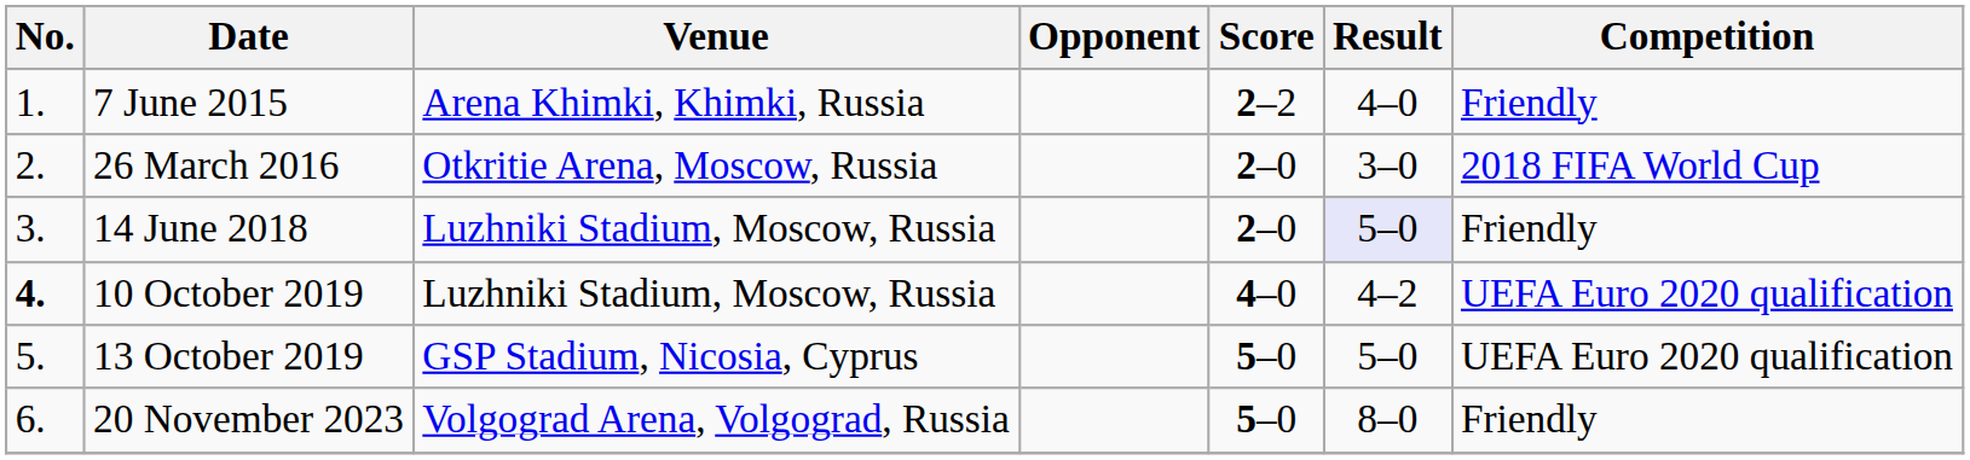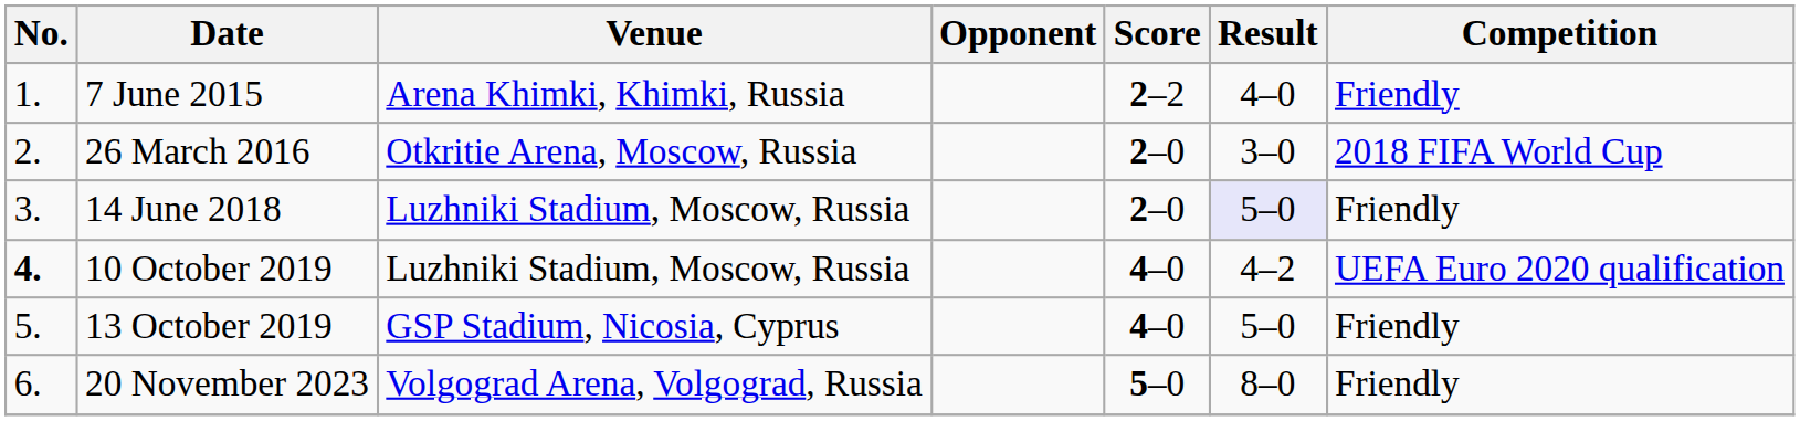 <table class="wikitable">
 <tr>
 <th>No.</th>
 <th>Date</th>
 <th>Venue</th>
 <th>Opponent</th>
 <th>Score</th>
 <th>Result</th>
 <th>Competition</th>
 </tr>
 <tr>
 <td>1.</td>
 <td>7 June 2015</td>
 <td><a href='#'>Arena Khimki</a>, <a href='#'>Khimki</a>, Russia</td>
 <td></td>
 <td align=center><strong>2</strong>–2</td>
 <td align=center>4–0</td>
 <td><a href='#'>Friendly</a></td>
 </tr>
 <tr>
 <td>2.</td>
 <td>26 March 2016</td>
 <td><a href='#'>Otkritie Arena</a>, <a href='#'>Moscow</a>, Russia</td>
 <td></td>
 <td align=center><strong>2</strong>–0</td>
 <td align=center>3–0</td>
 <td><a href='#'>2018 FIFA World Cup</a></td>
 </tr>
 <tr>
 <td>3.</td>
 <td>14 June 2018</td>
 <td><a href='#'>Luzhniki Stadium</a>, Moscow, Russia</td>
 <td></td>
 <td align=center><strong>2</strong>–0</td>
 <td align=center style="background: lavender;">5–0</td>
 <td>Friendly</td>
 </tr>
 <tr>
 <td><strong>4.</strong></td>
 <td>10 October 2019</td>
 <td>Luzhniki Stadium, Moscow, Russia</td>
 <td></td>
 <td align=center><strong>4</strong>–0</td>
 <td align=center>4–2</td>
 <td><a href='#'>UEFA Euro 2020 qualification</a></td>
 </tr>
 <tr>
 <td>5.</td>
 <td>13 October 2019</td>
 <td><a href='#'>GSP Stadium</a>, <a href='#'>Nicosia</a>, Cyprus</td>
 <td></td>
-<td align=center><strong>5</strong>–0</td>
+<td align=center><strong>4</strong>–0</td>
 <td align=center>5–0</td>
-<td>UEFA Euro 2020 qualification</td>
+<td>Friendly</td>
 </tr>
 <tr>
 <td>6.</td>
 <td>20 November 2023</td>
 <td><a href='#'>Volgograd Arena</a>, <a href='#'>Volgograd</a>, Russia</td>
 <td></td>
 <td align=center><strong>5</strong>–0</td>
 <td align=center>8–0</td>
 <td>Friendly</td>
 </tr>
 <tr>
 </tr>
 </table>
